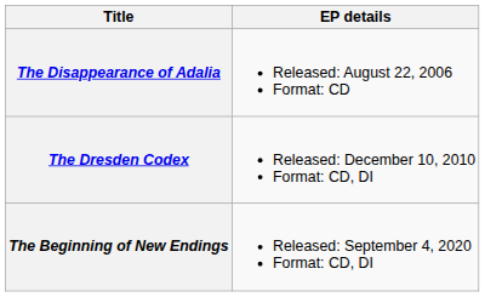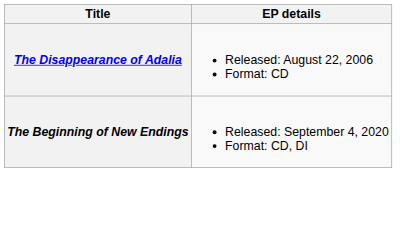 <table class="wikitable plainrowheaders">
 <tr>
 <th scope="col">Title</th>
 <th scope="col">EP details</th>
 </tr>
 <tr>
 <th scope="row"><em><a href='#'>The Disappearance of Adalia</a></em></th>
 <td><br><ul><li>Released: August 22, 2006</li><li>Format: CD</li></ul></td>
 </tr>
 <tr>
-<th scope="row"><em><a href='#'>The Dresden Codex</a></em></th>
-<td><br><ul><li>Released: December 10, 2010</li><li>Format: CD, DI</li></ul></td>
-</tr>
-<tr>
 <th scope="row"><em>The Beginning of New Endings</em></th>
 <td><br><ul><li>Released: September 4, 2020</li><li>Format: CD, DI</li></ul></td>
 </tr>
 </table>
